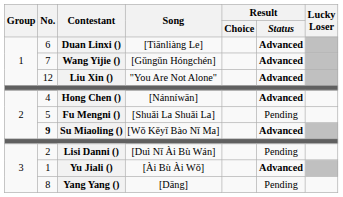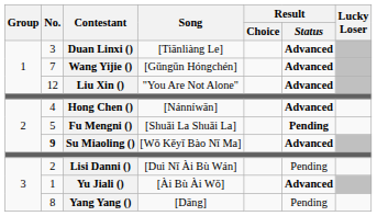 <table class="wikitable plainrowheaders" style="text-align:center;">
 <tr>
 <th scope="col" rowspan="2">Group</th>
 <th scope="col" rowspan="2">No.</th>
 <th scope="col" rowspan="2">Contestant</th>
 <th scope="col" rowspan="2">Song</th>
 <th scope="col" colspan="2">Result</th>
 <th scope="col" rowspan="2">Lucky<br>Loser</th>
 </tr>
 <tr>
 <th scope="col">Choice</th>
 <th scope="col"><em>Status</em></th>
 </tr>
 <tr>
 <td rowspan="3">1</td>
-<td>6</td>
+<td>3</td>
 <th scope="row">Duan Linxi ()</th>
 <td> [Tiānliàng Le]</td>
 <td></td>
 <td><strong>Advanced</strong></td>
 <td style = "background:#C0C0C0;"></td>
 </tr>
 <tr>
 <td>7</td>
 <th scope="row">Wang Yijie ()</th>
 <td> [Gǔngǔn Hóngchén]</td>
 <td></td>
 <td><strong>Advanced</strong></td>
 <td style = "background:#C0C0C0;"></td>
 </tr>
 <tr>
 <td>12</td>
 <th scope="row">Liu Xin ()</th>
 <td>"You Are Not Alone"</td>
 <td></td>
 <td><strong>Advanced</strong></td>
 <td style = "background:#C0C0C0;"></td>
 </tr>
 <tr style = "background:#606060; height: 2pt">
 <td colspan = "9"></td>
 </tr>
 <tr>
 <td rowspan="3">2</td>
 <td>4</td>
 <th scope="row">Hong Chen ()</th>
 <td> [Nánníwān]</td>
 <td></td>
 <td><strong>Advanced</strong></td>
 <td></td>
 </tr>
 <tr>
 <td>5</td>
 <th scope="row">Fu Mengni ()</th>
 <td> [Shuǎi La Shuǎi La]</td>
 <td></td>
-<td>Pending</td>
+<td><strong>Pending</strong></td>
 <td></td>
 </tr>
 <tr>
 <td><strong>9</strong></td>
 <th scope="row">Su Miaoling ()</th>
 <td> [Wǒ Kěyǐ Bào Nǐ Ma]</td>
 <td></td>
 <td><strong>Advanced</strong></td>
 <td style = "background:#C0C0C0;"></td>
 </tr>
 <tr style = "background:#606060; height: 2pt">
 <td colspan = "9"></td>
 </tr>
 <tr>
 <td rowspan="3">3</td>
 <td>2</td>
 <th scope="row">Lisi Danni ()</th>
 <td> [Duì Nǐ Ài Bù Wán]</td>
 <td></td>
 <td>Pending</td>
 <td></td>
 </tr>
 <tr>
 <td>1</td>
 <th scope="row">Yu Jiali ()</th>
 <td> [Ài Bù Ài Wǒ]</td>
 <td></td>
 <td><strong>Advanced</strong></td>
 <td style = "background:#C0C0C0;"></td>
 </tr>
 <tr>
 <td>8</td>
 <th scope="row">Yang Yang ()</th>
 <td> [Dāng]</td>
 <td></td>
 <td>Pending</td>
 <td></td>
 </tr>
 </table>
